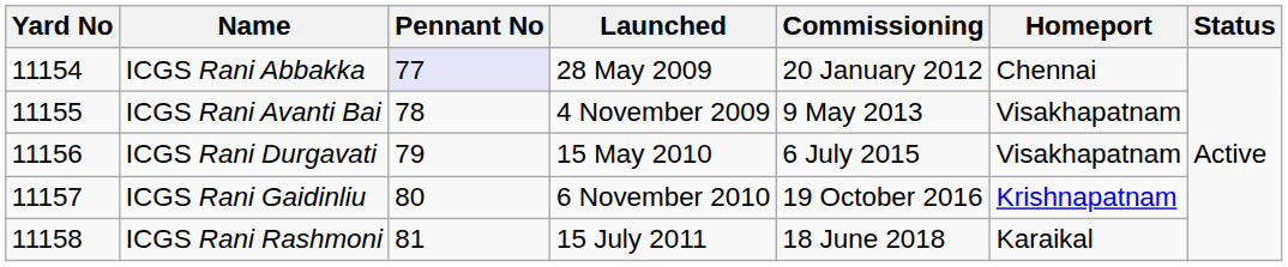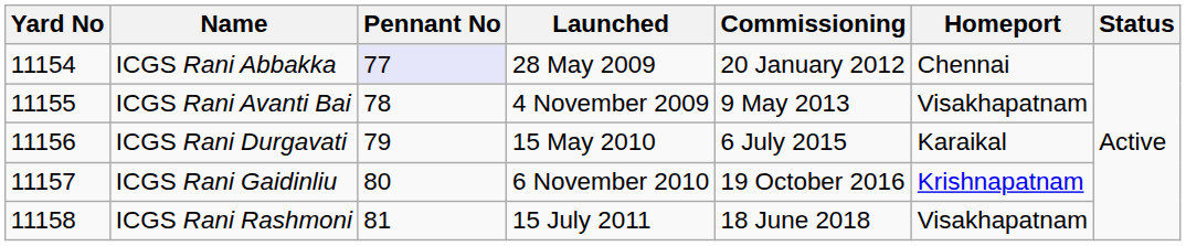 <table class="wikitable">
 <tr>
 <th>Yard No</th>
 <th>Name</th>
 <th>Pennant No</th>
 <th>Launched</th>
 <th>Commissioning</th>
 <th>Homeport</th>
 <th>Status</th>
 </tr>
 <tr>
 <td>11154</td>
 <td>ICGS <em>Rani Abbakka</em></td>
 <td style="background: lavender;">77</td>
 <td>28 May 2009</td>
 <td>20 January 2012</td>
 <td>Chennai</td>
 <td rowspan="5">Active</td>
 </tr>
 <tr>
 <td>11155</td>
 <td>ICGS <em>Rani Avanti Bai</em></td>
 <td>78</td>
 <td>4 November 2009</td>
 <td>9 May 2013</td>
 <td>Visakhapatnam</td>
 </tr>
 <tr>
 <td>11156</td>
 <td>ICGS <em>Rani Durgavati</em></td>
 <td>79</td>
 <td>15 May 2010</td>
 <td>6 July 2015</td>
-<td>Visakhapatnam</td>
+<td>Karaikal</td>
 </tr>
 <tr>
 <td>11157</td>
 <td>ICGS <em>Rani Gaidinliu</em></td>
 <td>80</td>
 <td>6 November 2010</td>
 <td>19 October 2016</td>
 <td><a href='#'>Krishnapatnam</a></td>
 </tr>
 <tr>
 <td>11158</td>
 <td>ICGS <em>Rani Rashmoni</em></td>
 <td>81</td>
 <td>15 July 2011</td>
 <td>18 June 2018</td>
-<td>Karaikal</td>
+<td>Visakhapatnam</td>
 </tr>
 </table>
